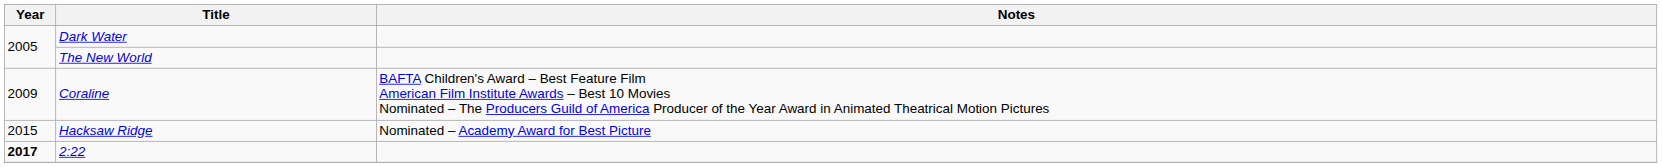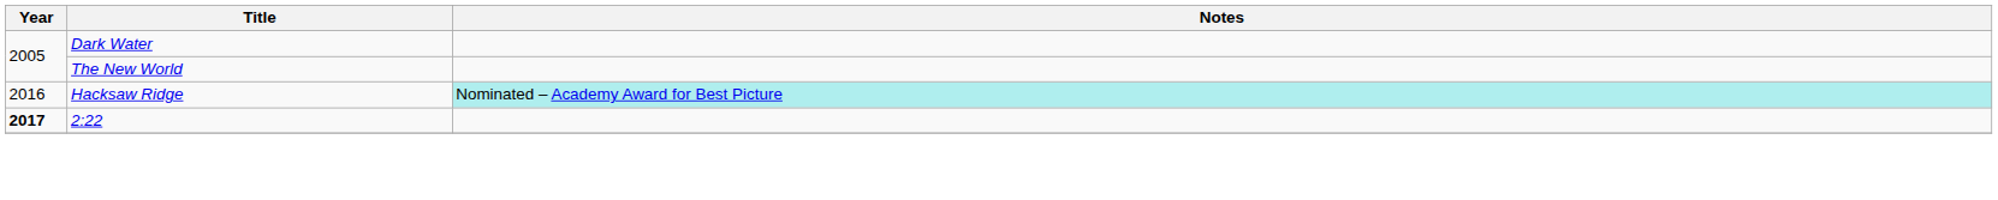 <table class="wikitable">
 <tr>
 <th style="width: 1%;">Year</th>
 <th style="width: 10%;">Title</th>
 <th style="width: 40%;">Notes</th>
 </tr>
 <tr>
 <td rowspan="2">2005</td>
 <td><em><a href='#'>Dark Water</a></em></td>
 <td></td>
 </tr>
 <tr>
 <td><em><a href='#'>The New World</a></em></td>
 <td></td>
 </tr>
 <tr>
-<td>2009</td>
-<td><em><a href='#'>Coraline</a></em></td>
-<td><a href='#'>BAFTA</a> Children's Award – Best Feature Film<br><a href='#'>American Film Institute Awards</a> – Best 10 Movies<br>Nominated – The <a href='#'>Producers Guild of America</a> Producer of the Year Award in Animated Theatrical Motion Pictures</td>
-</tr>
-<tr>
-<td>2015</td>
+<td>2016</td>
 <td><em><a href='#'>Hacksaw Ridge</a></em></td>
-<td>Nominated – <a href='#'>Academy Award for Best Picture</a></td>
+<td style="background: paleturquoise;">Nominated – <a href='#'>Academy Award for Best Picture</a></td>
 </tr>
 <tr>
 <td><strong>2017</strong></td>
 <td><em><a href='#'>2:22</a></em></td>
 <td></td>
 </tr>
 <tr>
 </tr>
 </table>
